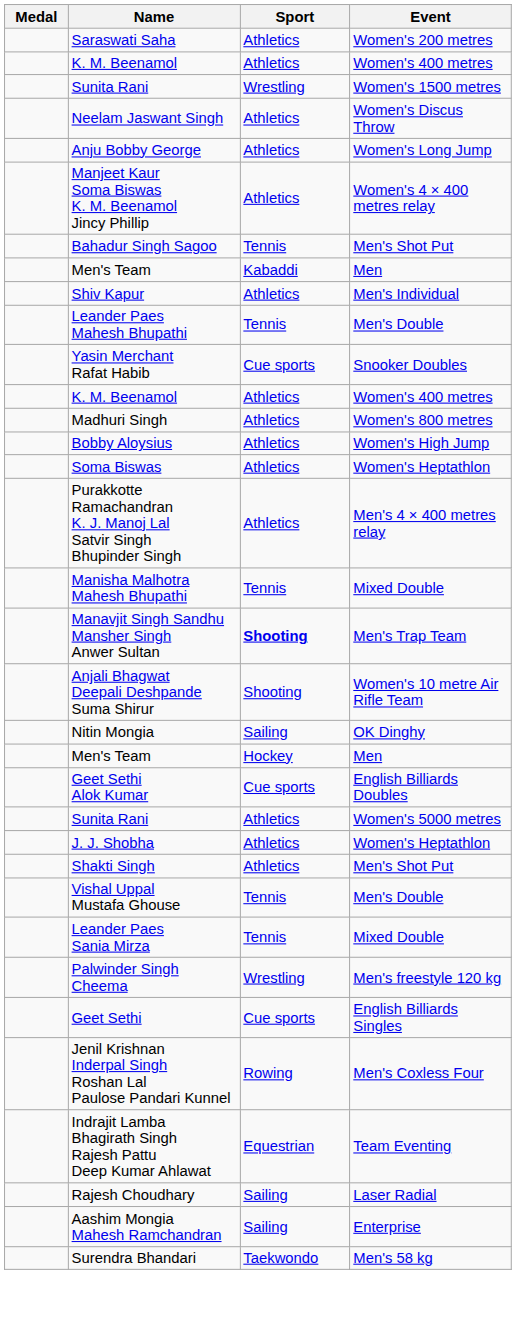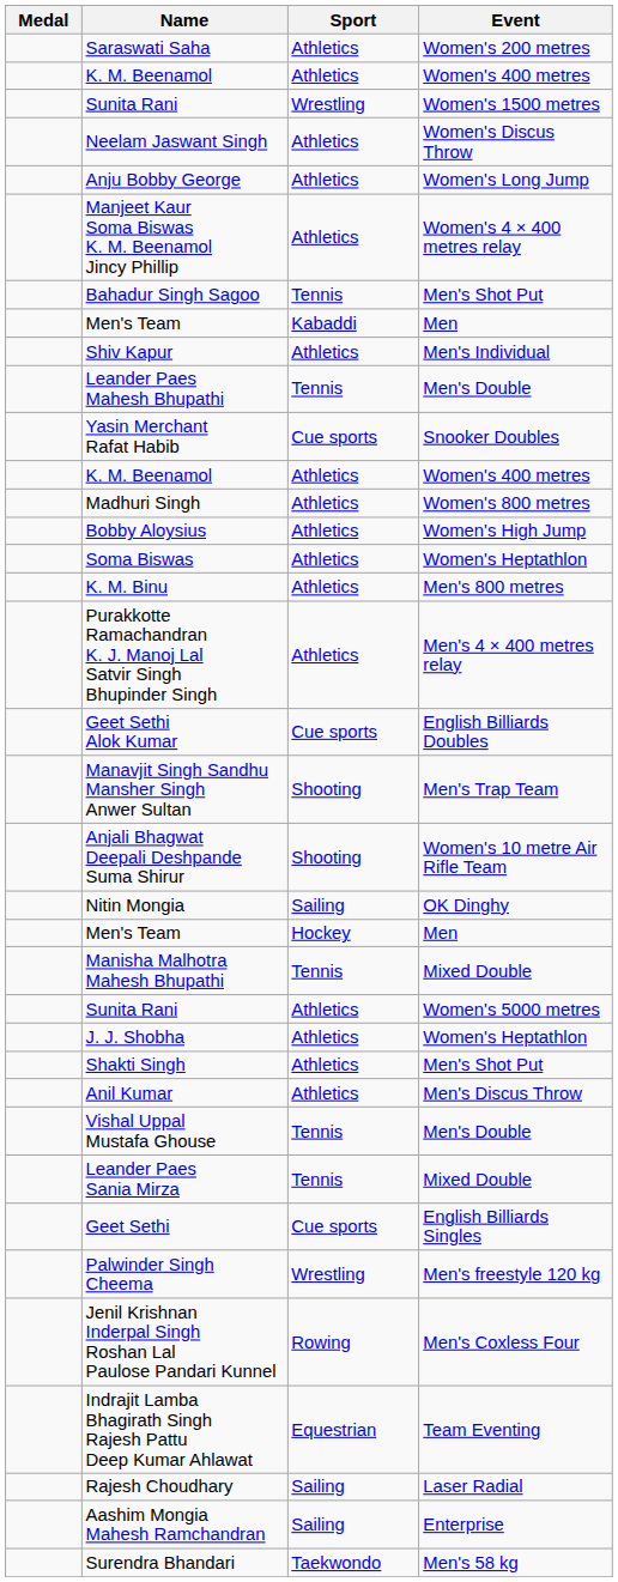 <table class="wikitable sortable" style="text-align:center; font-size:90%">
 <tr>
 <th width="55">Medal</th>
 <th width="160">Name</th>
 <th width="100">Sport</th>
 <th width="150">Event</th>
 </tr>
 <tr>
 <td align=left></td>
 <td align=left><a href='#'>Saraswati Saha</a></td>
 <td align=left><a href='#'>Athletics</a></td>
 <td align=left><a href='#'>Women's 200 metres</a></td>
 </tr>
 <tr>
 <td align=left></td>
 <td align=left><a href='#'>K. M. Beenamol</a></td>
 <td align=left><a href='#'>Athletics</a></td>
 <td align=left><a href='#'>Women's 400 metres</a></td>
 </tr>
 <tr>
 <td align=left></td>
 <td align=left><a href='#'>Sunita Rani</a></td>
 <td align=left><a href='#'>Wrestling</a></td>
 <td align=left><a href='#'>Women's 1500 metres</a></td>
 </tr>
 <tr>
 <td align=left></td>
 <td align=left><a href='#'>Neelam Jaswant Singh</a></td>
 <td align=left><a href='#'>Athletics</a></td>
 <td align=left><a href='#'>Women's Discus Throw</a></td>
 </tr>
 <tr>
 <td align=left></td>
 <td align=left><a href='#'>Anju Bobby George</a></td>
 <td align=left><a href='#'>Athletics</a></td>
 <td align=left><a href='#'>Women's Long Jump</a></td>
 </tr>
 <tr>
 <td align=left></td>
 <td align=left><a href='#'>Manjeet Kaur</a><br><a href='#'>Soma Biswas</a><br><a href='#'>K. M. Beenamol</a><br>Jincy Phillip</td>
 <td align=left><a href='#'>Athletics</a></td>
 <td align=left><a href='#'>Women's 4 × 400 metres relay</a></td>
 </tr>
 <tr>
 <td align=left></td>
 <td align=left><a href='#'>Bahadur Singh Sagoo</a></td>
 <td align=left><a href='#'>Tennis</a></td>
 <td align=left><a href='#'>Men's Shot Put</a></td>
 </tr>
 <tr>
 <td align=left></td>
 <td align=left>Men's Team</td>
 <td align=left><a href='#'>Kabaddi</a></td>
 <td align=left><a href='#'>Men</a></td>
 </tr>
 <tr>
 <td align=left></td>
 <td align=left><a href='#'>Shiv Kapur</a></td>
 <td align=left><a href='#'>Athletics</a></td>
 <td align=left><a href='#'>Men's Individual</a></td>
 </tr>
 <tr>
 <td align=left></td>
 <td align=left><a href='#'>Leander Paes</a><br><a href='#'>Mahesh Bhupathi</a></td>
 <td align=left><a href='#'>Tennis</a></td>
 <td align=left><a href='#'>Men's Double</a></td>
 </tr>
 <tr>
 <td align=left></td>
 <td align=left><a href='#'>Yasin Merchant</a><br>Rafat Habib</td>
 <td align=left><a href='#'>Cue sports</a></td>
 <td align=left><a href='#'>Snooker Doubles</a></td>
 </tr>
 <tr>
 <td align=left></td>
 <td align=left><a href='#'>K. M. Beenamol</a></td>
 <td align=left><a href='#'>Athletics</a></td>
 <td align=left><a href='#'>Women's 400 metres</a></td>
 </tr>
 <tr>
 <td align=left></td>
 <td align=left>Madhuri Singh</td>
 <td align=left><a href='#'>Athletics</a></td>
 <td align=left><a href='#'>Women's 800 metres</a></td>
 </tr>
 <tr>
 <td align=left></td>
 <td align=left><a href='#'>Bobby Aloysius</a></td>
 <td align=left><a href='#'>Athletics</a></td>
 <td align=left><a href='#'>Women's High Jump</a></td>
 </tr>
 <tr>
 <td align=left></td>
 <td align=left><a href='#'>Soma Biswas</a></td>
 <td align=left><a href='#'>Athletics</a></td>
 <td align=left><a href='#'>Women's Heptathlon</a></td>
 </tr>
 <tr>
 <td align=left></td>
+<td align=left><a href='#'>K. M. Binu</a></td>
+<td align=left><a href='#'>Athletics</a></td>
+<td align=left><a href='#'>Men's 800 metres</a></td>
+</tr>
+<tr>
+<td align=left></td>
 <td align=left>Purakkotte Ramachandran<br><a href='#'>K. J. Manoj Lal</a><br>Satvir Singh<br>Bhupinder Singh</td>
 <td align=left><a href='#'>Athletics</a></td>
 <td align=left><a href='#'>Men's 4 × 400 metres relay</a></td>
 </tr>
 <tr>
 <td align=left></td>
-<td align=left><a href='#'>Manisha Malhotra</a><br><a href='#'>Mahesh Bhupathi</a></td>
-<td align=left><a href='#'>Tennis</a></td>
-<td align=left><a href='#'>Mixed Double</a></td>
+<td align=left><a href='#'>Geet Sethi</a><br><a href='#'>Alok Kumar</a></td>
+<td align=left><a href='#'>Cue sports</a></td>
+<td align=left><a href='#'>English Billiards Doubles</a></td>
 </tr>
 <tr>
 <td align=left></td>
 <td align=left><a href='#'>Manavjit Singh Sandhu</a><br><a href='#'>Mansher Singh</a><br>Anwer Sultan</td>
-<td align=left><strong><a href='#'>Shooting</a></strong></td>
+<td align=left><a href='#'>Shooting</a></td>
 <td align=left><a href='#'>Men's Trap Team</a></td>
 </tr>
 <tr>
 <td align=left></td>
 <td align=left><a href='#'>Anjali Bhagwat</a><br><a href='#'>Deepali Deshpande</a><br>Suma Shirur</td>
 <td align=left><a href='#'>Shooting</a></td>
 <td align=left><a href='#'>Women's 10 metre Air Rifle Team</a></td>
 </tr>
 <tr>
 <td align=left></td>
 <td align=left>Nitin Mongia</td>
 <td align=left><a href='#'>Sailing</a></td>
 <td align=left><a href='#'>OK Dinghy</a></td>
 </tr>
 <tr>
 <td align=left></td>
 <td align=left>Men's Team</td>
 <td align=left><a href='#'>Hockey</a></td>
 <td align=left><a href='#'>Men</a></td>
 </tr>
 <tr>
 <td align=left></td>
-<td align=left><a href='#'>Geet Sethi</a><br><a href='#'>Alok Kumar</a></td>
-<td align=left><a href='#'>Cue sports</a></td>
-<td align=left><a href='#'>English Billiards Doubles</a></td>
+<td align=left><a href='#'>Manisha Malhotra</a><br><a href='#'>Mahesh Bhupathi</a></td>
+<td align=left><a href='#'>Tennis</a></td>
+<td align=left><a href='#'>Mixed Double</a></td>
 </tr>
 <tr>
 <td align=left></td>
 <td align=left><a href='#'>Sunita Rani</a></td>
 <td align=left><a href='#'>Athletics</a></td>
 <td align=left><a href='#'>Women's 5000 metres</a></td>
 </tr>
 <tr>
 <td align=left></td>
 <td align=left><a href='#'>J. J. Shobha</a></td>
 <td align=left><a href='#'>Athletics</a></td>
 <td align=left><a href='#'>Women's Heptathlon</a></td>
 </tr>
 <tr>
 <td align=left></td>
 <td align=left><a href='#'>Shakti Singh</a></td>
 <td align=left><a href='#'>Athletics</a></td>
 <td align=left><a href='#'>Men's Shot Put</a></td>
 </tr>
 <tr>
 <td align=left></td>
+<td align=left><a href='#'>Anil Kumar</a></td>
+<td align=left><a href='#'>Athletics</a></td>
+<td align=left><a href='#'>Men's Discus Throw</a></td>
+</tr>
+<tr>
+<td align=left></td>
 <td align=left><a href='#'>Vishal Uppal</a><br>Mustafa Ghouse</td>
 <td align=left><a href='#'>Tennis</a></td>
 <td align=left><a href='#'>Men's Double</a></td>
 </tr>
 <tr>
 <td align=left></td>
 <td align=left><a href='#'>Leander Paes</a><br><a href='#'>Sania Mirza</a></td>
 <td align=left><a href='#'>Tennis</a></td>
 <td align=left><a href='#'>Mixed Double</a></td>
 </tr>
 <tr>
 <td align=left></td>
+<td align=left><a href='#'>Geet Sethi</a></td>
+<td align=left><a href='#'>Cue sports</a></td>
+<td align=left><a href='#'>English Billiards Singles</a></td>
+</tr>
+<tr>
+<td align=left></td>
 <td align=left><a href='#'>Palwinder Singh Cheema</a></td>
 <td align=left><a href='#'>Wrestling</a></td>
 <td align=left><a href='#'>Men's freestyle 120 kg</a></td>
-</tr>
-<tr>
-<td align=left></td>
-<td align=left><a href='#'>Geet Sethi</a></td>
-<td align=left><a href='#'>Cue sports</a></td>
-<td align=left><a href='#'>English Billiards Singles</a></td>
 </tr>
 <tr>
 <td align=left></td>
 <td align=left>Jenil Krishnan<br><a href='#'>Inderpal Singh</a><br>Roshan Lal<br>Paulose Pandari Kunnel</td>
 <td align=left><a href='#'>Rowing</a></td>
 <td align=left><a href='#'>Men's Coxless Four</a></td>
 </tr>
 <tr>
 <td align=left></td>
 <td align=left>Indrajit Lamba<br>Bhagirath Singh<br>Rajesh Pattu<br>Deep Kumar Ahlawat</td>
 <td align=left><a href='#'>Equestrian</a></td>
 <td align=left><a href='#'>Team Eventing</a></td>
 </tr>
 <tr>
 <td align=left></td>
 <td align=left>Rajesh Choudhary</td>
 <td align=left><a href='#'>Sailing</a></td>
 <td align=left><a href='#'>Laser Radial</a></td>
 </tr>
 <tr>
 <td align=left></td>
 <td align=left>Aashim Mongia<br><a href='#'>Mahesh Ramchandran</a></td>
 <td align=left><a href='#'>Sailing</a></td>
 <td align=left><a href='#'>Enterprise</a></td>
 </tr>
 <tr>
 <td align=left></td>
 <td align=left>Surendra Bhandari</td>
 <td align=left><a href='#'>Taekwondo</a></td>
 <td align=left><a href='#'>Men's 58 kg</a></td>
 </tr>
 </table>
